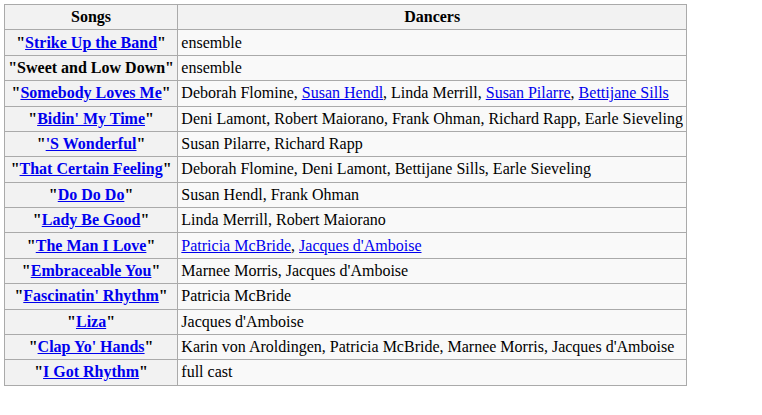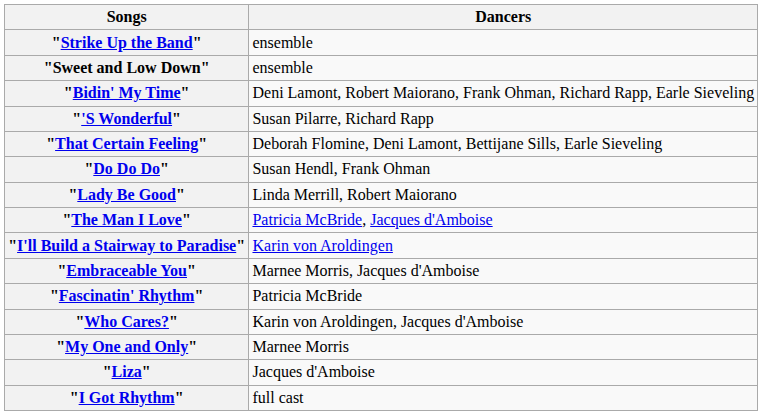 <table class="wikitable">
 <tr>
 <th>Songs</th>
 <th>Dancers</th>
 </tr>
 <tr>
 <th>"<a href='#'>Strike Up the Band</a>"</th>
 <td>ensemble</td>
 </tr>
 <tr>
 <th>"Sweet and Low Down"</th>
 <td>ensemble</td>
-</tr>
-<tr>
-<th>"<a href='#'>Somebody Loves Me</a>"</th>
-<td>Deborah Flomine, <a href='#'>Susan Hendl</a>, Linda Merrill, <a href='#'>Susan Pilarre</a>, <a href='#'>Bettijane Sills</a></td>
 </tr>
 <tr>
 <th>"<a href='#'>Bidin' My Time</a>"</th>
 <td>Deni Lamont, Robert Maiorano, Frank Ohman, Richard Rapp, Earle Sieveling</td>
 </tr>
 <tr>
 <th>"<a href='#'>'S Wonderful</a>"</th>
 <td>Susan Pilarre, Richard Rapp</td>
 </tr>
 <tr>
 <th>"<a href='#'>That Certain Feeling</a>"</th>
 <td>Deborah Flomine, Deni Lamont, Bettijane Sills, Earle Sieveling</td>
 </tr>
 <tr>
 <th>"<a href='#'>Do Do Do</a>"</th>
 <td>Susan Hendl, Frank Ohman</td>
 </tr>
 <tr>
 <th>"<a href='#'>Lady Be Good</a>"</th>
 <td>Linda Merrill, Robert Maiorano</td>
 </tr>
 <tr>
 <th>"<a href='#'>The Man I Love</a>"</th>
 <td><a href='#'>Patricia McBride</a>, <a href='#'>Jacques d'Amboise</a></td>
 </tr>
 <tr>
+<th>"<a href='#'>I'll Build a Stairway to Paradise</a>"</th>
+<td><a href='#'>Karin von Aroldingen</a></td>
+</tr>
+<tr>
 <th>"<a href='#'>Embraceable You</a>"</th>
 <td>Marnee Morris, Jacques d'Amboise</td>
 </tr>
 <tr>
 <th>"<a href='#'>Fascinatin' Rhythm</a>"</th>
 <td>Patricia McBride</td>
 </tr>
 <tr>
+<th>"<a href='#'>Who Cares?</a>"</th>
+<td>Karin von Aroldingen, Jacques d'Amboise</td>
+</tr>
+<tr>
+<th>"<a href='#'>My One and Only</a>"</th>
+<td>Marnee Morris</td>
+</tr>
+<tr>
 <th>"<a href='#'>Liza</a>"</th>
 <td>Jacques d'Amboise</td>
-</tr>
-<tr>
-<th>"<a href='#'>Clap Yo' Hands</a>"</th>
-<td>Karin von Aroldingen, Patricia McBride, Marnee Morris, Jacques d'Amboise</td>
 </tr>
 <tr>
 <th>"<a href='#'>I Got Rhythm</a>"</th>
 <td>full cast</td>
 </tr>
 </table>
